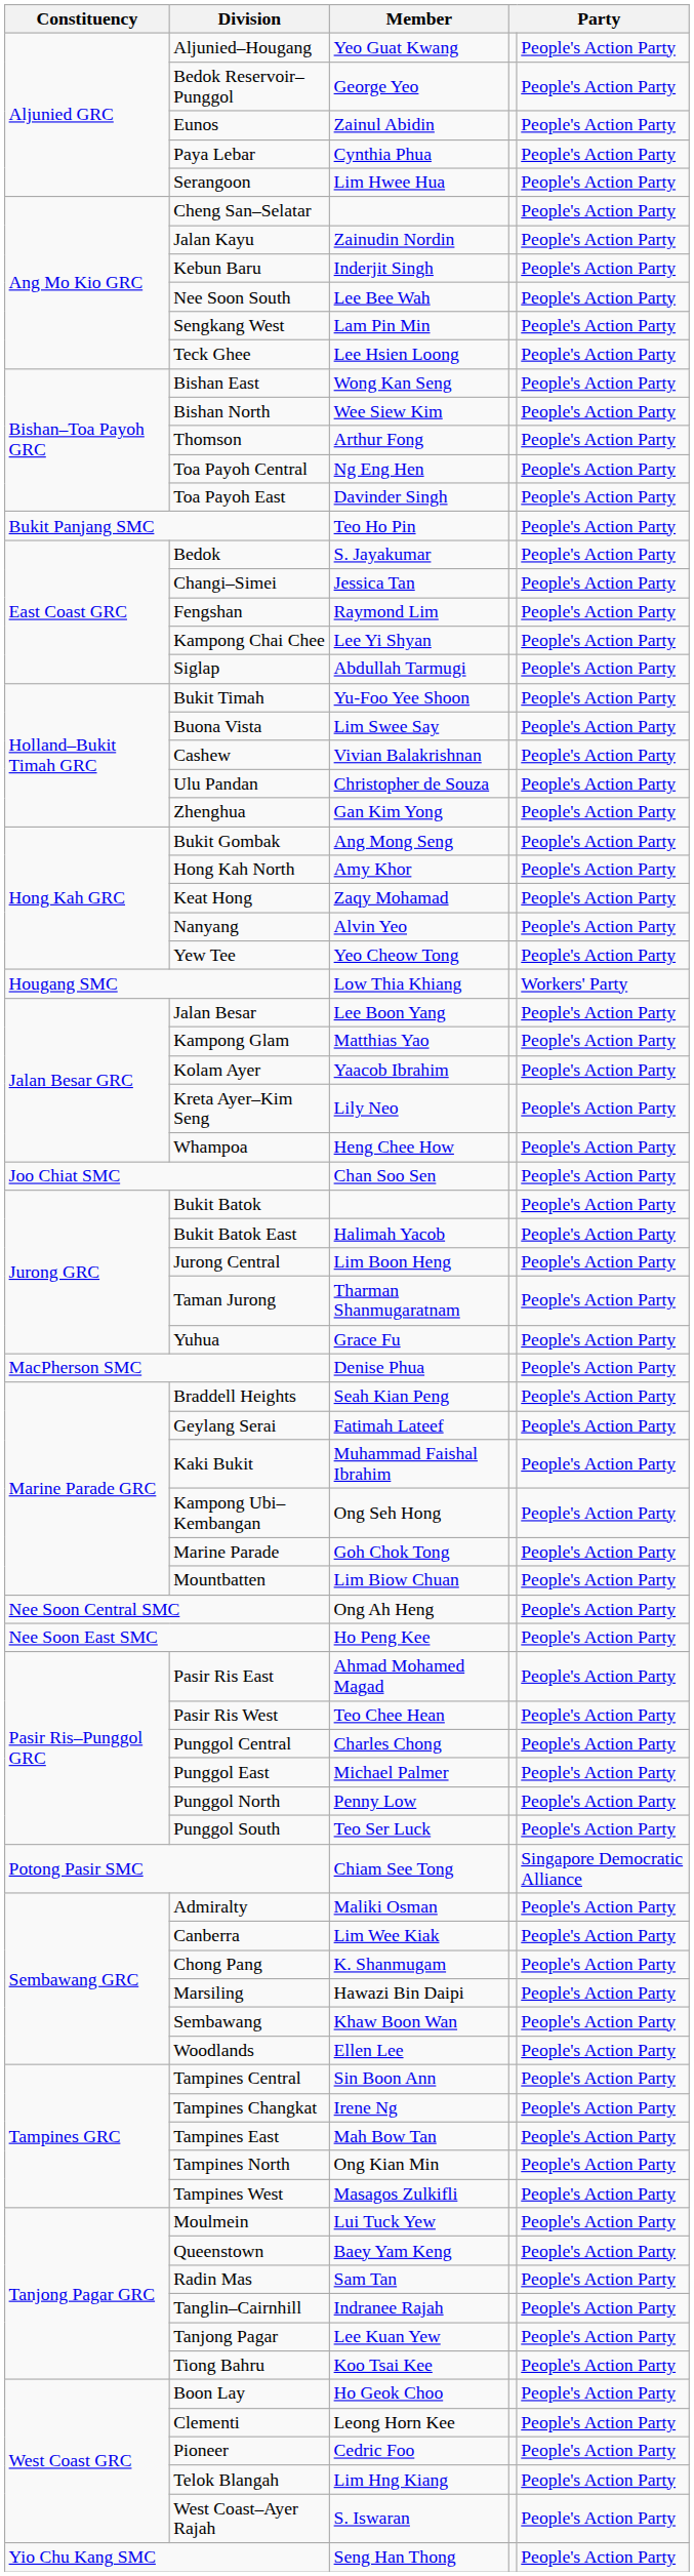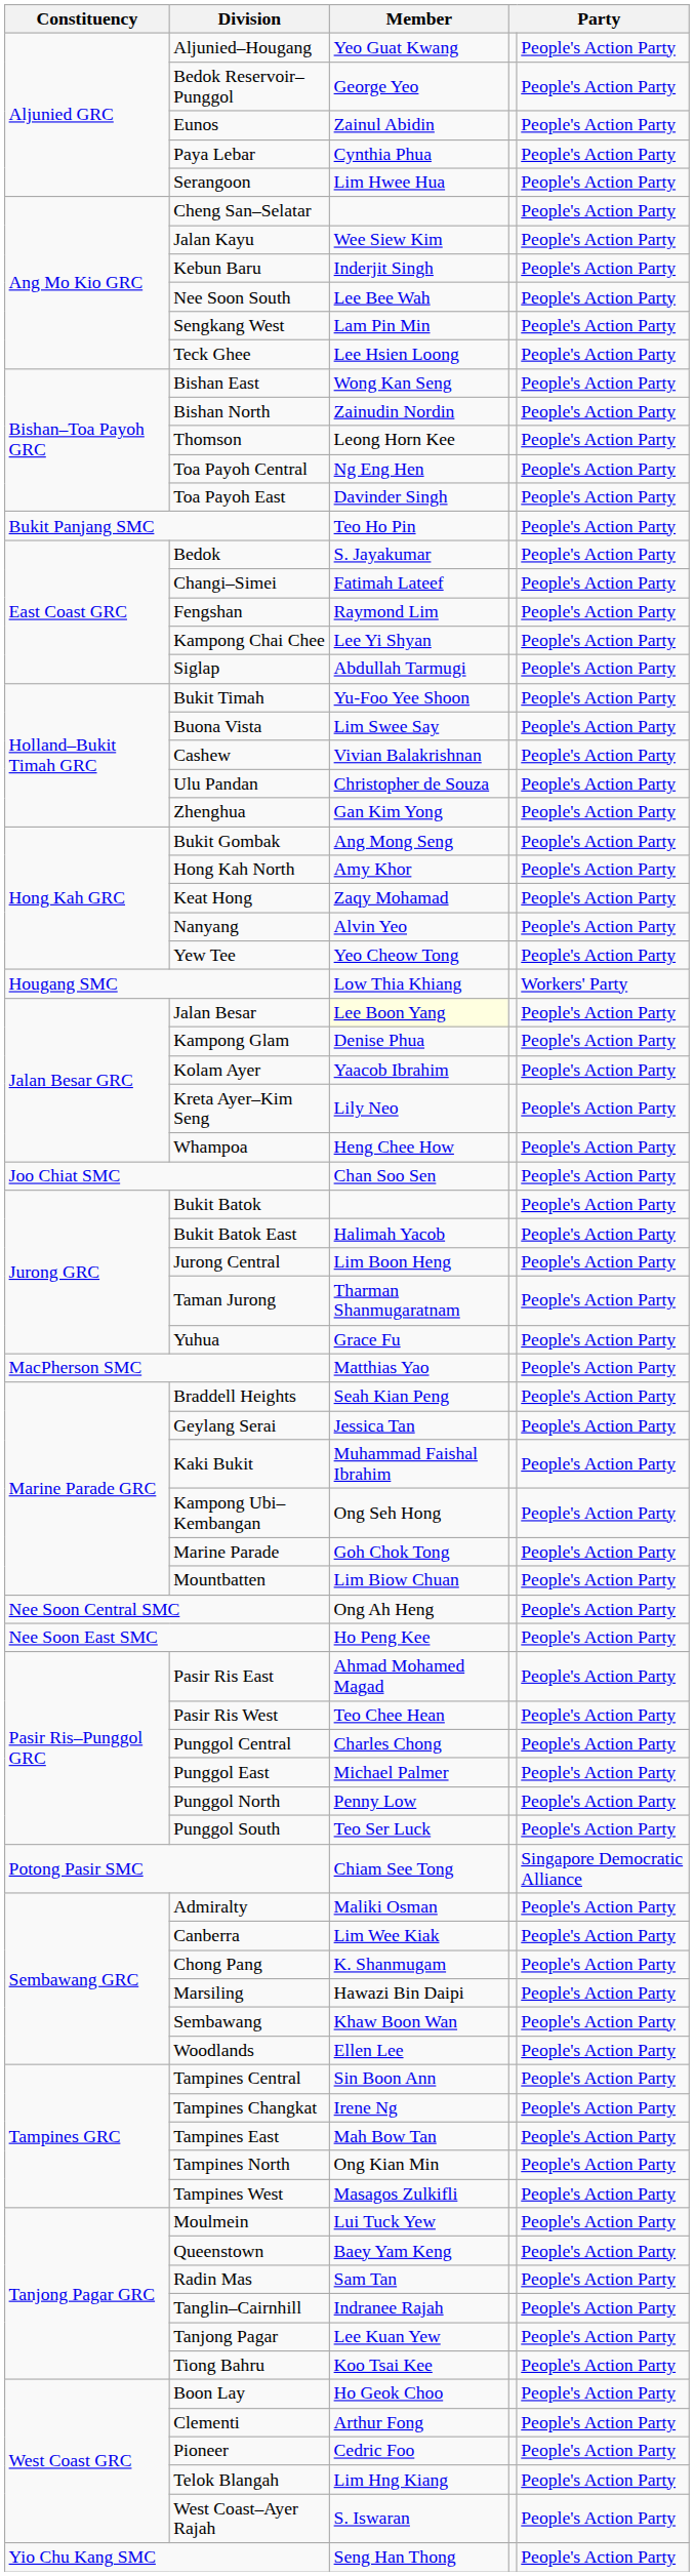 <table class="wikitable sortable">
 <tr>
 <th>Constituency</th>
 <th>Division</th>
 <th>Member</th>
 <th colspan="2">Party</th>
 </tr>
 <tr>
 <td rowspan="5"><a href='#'>Aljunied GRC</a></td>
 <td>Aljunied–Hougang</td>
 <td><a href='#'>Yeo Guat Kwang</a></td>
 <td></td>
 <td><a href='#'>People's Action Party</a></td>
 </tr>
 <tr>
 <td>Bedok Reservoir–Punggol</td>
 <td><a href='#'>George Yeo</a></td>
 <td></td>
 <td><a href='#'>People's Action Party</a></td>
 </tr>
 <tr>
 <td>Eunos</td>
 <td><a href='#'>Zainul Abidin</a></td>
 <td></td>
 <td><a href='#'>People's Action Party</a></td>
 </tr>
 <tr>
 <td>Paya Lebar</td>
 <td><a href='#'>Cynthia Phua</a></td>
 <td></td>
 <td><a href='#'>People's Action Party</a></td>
 </tr>
 <tr>
 <td>Serangoon</td>
 <td><a href='#'>Lim Hwee Hua</a></td>
 <td></td>
 <td><a href='#'>People's Action Party</a></td>
 </tr>
 <tr>
 <td rowspan="6"><a href='#'>Ang Mo Kio GRC</a></td>
 <td>Cheng San–Selatar</td>
 <td></td>
 <td></td>
 <td><a href='#'>People's Action Party</a></td>
 </tr>
 <tr>
 <td>Jalan Kayu</td>
-<td><a href='#'>Zainudin Nordin</a></td>
+<td><a href='#'>Wee Siew Kim</a></td>
 <td></td>
 <td><a href='#'>People's Action Party</a></td>
 </tr>
 <tr>
 <td>Kebun Baru</td>
 <td><a href='#'>Inderjit Singh</a></td>
 <td></td>
 <td><a href='#'>People's Action Party</a></td>
 </tr>
 <tr>
 <td>Nee Soon South</td>
 <td><a href='#'>Lee Bee Wah</a></td>
 <td></td>
 <td><a href='#'>People's Action Party</a></td>
 </tr>
 <tr>
 <td>Sengkang West</td>
 <td><a href='#'>Lam Pin Min</a></td>
 <td></td>
 <td><a href='#'>People's Action Party</a></td>
 </tr>
 <tr>
 <td>Teck Ghee</td>
 <td><a href='#'>Lee Hsien Loong</a></td>
 <td></td>
 <td><a href='#'>People's Action Party</a></td>
 </tr>
 <tr>
 <td rowspan="5"><a href='#'>Bishan–Toa Payoh GRC</a></td>
 <td>Bishan East</td>
 <td><a href='#'>Wong Kan Seng</a></td>
 <td></td>
 <td><a href='#'>People's Action Party</a></td>
 </tr>
 <tr>
 <td>Bishan North</td>
-<td><a href='#'>Wee Siew Kim</a></td>
+<td><a href='#'>Zainudin Nordin</a></td>
 <td></td>
 <td><a href='#'>People's Action Party</a></td>
 </tr>
 <tr>
 <td>Thomson</td>
-<td><a href='#'>Arthur Fong</a></td>
+<td>Leong Horn Kee</td>
 <td></td>
 <td><a href='#'>People's Action Party</a></td>
 </tr>
 <tr>
 <td>Toa Payoh Central</td>
 <td><a href='#'>Ng Eng Hen</a></td>
 <td></td>
 <td><a href='#'>People's Action Party</a></td>
 </tr>
 <tr>
 <td>Toa Payoh East</td>
 <td><a href='#'>Davinder Singh</a></td>
 <td></td>
 <td><a href='#'>People's Action Party</a></td>
 </tr>
 <tr>
 <td colspan="2"><a href='#'>Bukit Panjang SMC</a></td>
 <td><a href='#'>Teo Ho Pin</a></td>
 <td></td>
 <td><a href='#'>People's Action Party</a></td>
 </tr>
 <tr>
 <td rowspan="5"><a href='#'>East Coast GRC</a></td>
 <td>Bedok</td>
 <td><a href='#'>S. Jayakumar</a></td>
 <td></td>
 <td><a href='#'>People's Action Party</a></td>
 </tr>
 <tr>
 <td>Changi–Simei</td>
-<td><a href='#'>Jessica Tan</a></td>
+<td><a href='#'>Fatimah Lateef</a></td>
 <td></td>
 <td><a href='#'>People's Action Party</a></td>
 </tr>
 <tr>
 <td>Fengshan</td>
 <td><a href='#'>Raymond Lim</a></td>
 <td></td>
 <td><a href='#'>People's Action Party</a></td>
 </tr>
 <tr>
 <td>Kampong Chai Chee</td>
 <td><a href='#'>Lee Yi Shyan</a></td>
 <td></td>
 <td><a href='#'>People's Action Party</a></td>
 </tr>
 <tr>
 <td>Siglap</td>
 <td><a href='#'>Abdullah Tarmugi</a></td>
 <td></td>
 <td><a href='#'>People's Action Party</a></td>
 </tr>
 <tr>
 <td rowspan="5"><a href='#'>Holland–Bukit Timah GRC</a></td>
 <td>Bukit Timah</td>
 <td><a href='#'>Yu-Foo Yee Shoon</a></td>
 <td></td>
 <td><a href='#'>People's Action Party</a></td>
 </tr>
 <tr>
 <td>Buona Vista</td>
 <td><a href='#'>Lim Swee Say</a></td>
 <td></td>
 <td><a href='#'>People's Action Party</a></td>
 </tr>
 <tr>
 <td>Cashew</td>
 <td><a href='#'>Vivian Balakrishnan</a></td>
 <td></td>
 <td><a href='#'>People's Action Party</a></td>
 </tr>
 <tr>
 <td>Ulu Pandan</td>
 <td><a href='#'>Christopher de Souza</a></td>
 <td></td>
 <td><a href='#'>People's Action Party</a></td>
 </tr>
 <tr>
 <td>Zhenghua</td>
 <td><a href='#'>Gan Kim Yong</a></td>
 <td></td>
 <td><a href='#'>People's Action Party</a></td>
 </tr>
 <tr>
 <td rowspan="5"><a href='#'>Hong Kah GRC</a></td>
 <td>Bukit Gombak</td>
 <td><a href='#'>Ang Mong Seng</a></td>
 <td></td>
 <td><a href='#'>People's Action Party</a></td>
 </tr>
 <tr>
 <td>Hong Kah North</td>
 <td><a href='#'>Amy Khor</a></td>
 <td></td>
 <td><a href='#'>People's Action Party</a></td>
 </tr>
 <tr>
 <td>Keat Hong</td>
 <td><a href='#'>Zaqy Mohamad</a></td>
 <td></td>
 <td><a href='#'>People's Action Party</a></td>
 </tr>
 <tr>
 <td>Nanyang</td>
 <td><a href='#'>Alvin Yeo</a></td>
 <td></td>
 <td><a href='#'>People's Action Party</a></td>
 </tr>
 <tr>
 <td>Yew Tee</td>
 <td><a href='#'>Yeo Cheow Tong</a></td>
 <td></td>
 <td><a href='#'>People's Action Party</a></td>
 </tr>
 <tr>
 <td colspan="2"><a href='#'>Hougang SMC</a></td>
 <td><a href='#'>Low Thia Khiang</a></td>
 <td></td>
 <td><a href='#'>Workers' Party</a></td>
 </tr>
 <tr>
 <td rowspan="5"><a href='#'>Jalan Besar GRC</a></td>
 <td>Jalan Besar</td>
-<td><a href='#'>Lee Boon Yang</a></td>
+<td style="background: lightyellow;"><a href='#'>Lee Boon Yang</a></td>
 <td></td>
 <td><a href='#'>People's Action Party</a></td>
 </tr>
 <tr>
 <td>Kampong Glam</td>
-<td><a href='#'>Matthias Yao</a></td>
+<td><a href='#'>Denise Phua</a></td>
 <td></td>
 <td><a href='#'>People's Action Party</a></td>
 </tr>
 <tr>
 <td>Kolam Ayer</td>
 <td><a href='#'>Yaacob Ibrahim</a></td>
 <td></td>
 <td><a href='#'>People's Action Party</a></td>
 </tr>
 <tr>
 <td>Kreta Ayer–Kim Seng</td>
 <td><a href='#'>Lily Neo</a></td>
 <td></td>
 <td><a href='#'>People's Action Party</a></td>
 </tr>
 <tr>
 <td>Whampoa</td>
 <td><a href='#'>Heng Chee How</a></td>
 <td></td>
 <td><a href='#'>People's Action Party</a></td>
 </tr>
 <tr>
 <td colspan="2"><a href='#'>Joo Chiat SMC</a></td>
 <td><a href='#'>Chan Soo Sen</a></td>
 <td></td>
 <td><a href='#'>People's Action Party</a></td>
 </tr>
 <tr>
 <td rowspan="5"><a href='#'>Jurong GRC</a></td>
 <td>Bukit Batok</td>
 <td></td>
 <td></td>
 <td><a href='#'>People's Action Party</a></td>
 </tr>
 <tr>
 <td>Bukit Batok East</td>
 <td><a href='#'>Halimah Yacob</a></td>
 <td></td>
 <td><a href='#'>People's Action Party</a></td>
 </tr>
 <tr>
 <td>Jurong Central</td>
 <td><a href='#'>Lim Boon Heng</a></td>
 <td></td>
 <td><a href='#'>People's Action Party</a></td>
 </tr>
 <tr>
 <td>Taman Jurong</td>
 <td><a href='#'>Tharman Shanmugaratnam</a></td>
 <td></td>
 <td><a href='#'>People's Action Party</a></td>
 </tr>
 <tr>
 <td>Yuhua</td>
 <td><a href='#'>Grace Fu</a></td>
 <td></td>
 <td><a href='#'>People's Action Party</a></td>
 </tr>
 <tr>
 <td colspan="2"><a href='#'>MacPherson SMC</a></td>
-<td><a href='#'>Denise Phua</a></td>
+<td><a href='#'>Matthias Yao</a></td>
 <td></td>
 <td><a href='#'>People's Action Party</a></td>
 </tr>
 <tr>
 <td rowspan="6"><a href='#'>Marine Parade GRC</a></td>
 <td>Braddell Heights</td>
 <td><a href='#'>Seah Kian Peng</a></td>
 <td></td>
 <td><a href='#'>People's Action Party</a></td>
 </tr>
 <tr>
 <td>Geylang Serai</td>
-<td><a href='#'>Fatimah Lateef</a></td>
+<td><a href='#'>Jessica Tan</a></td>
 <td></td>
 <td><a href='#'>People's Action Party</a></td>
 </tr>
 <tr>
 <td>Kaki Bukit</td>
 <td><a href='#'>Muhammad Faishal Ibrahim</a></td>
 <td></td>
 <td><a href='#'>People's Action Party</a></td>
 </tr>
 <tr>
 <td>Kampong Ubi–Kembangan</td>
 <td>Ong Seh Hong</td>
 <td></td>
 <td><a href='#'>People's Action Party</a></td>
 </tr>
 <tr>
 <td>Marine Parade</td>
 <td><a href='#'>Goh Chok Tong</a></td>
 <td></td>
 <td><a href='#'>People's Action Party</a></td>
 </tr>
 <tr>
 <td>Mountbatten</td>
 <td><a href='#'>Lim Biow Chuan</a></td>
 <td></td>
 <td><a href='#'>People's Action Party</a></td>
 </tr>
 <tr>
 <td colspan="2"><a href='#'>Nee Soon Central SMC</a></td>
 <td>Ong Ah Heng</td>
 <td></td>
 <td><a href='#'>People's Action Party</a></td>
 </tr>
 <tr>
 <td colspan="2"><a href='#'>Nee Soon East SMC</a></td>
 <td><a href='#'>Ho Peng Kee</a></td>
 <td></td>
 <td><a href='#'>People's Action Party</a></td>
 </tr>
 <tr>
 <td rowspan="6"><a href='#'>Pasir Ris–Punggol GRC</a></td>
 <td>Pasir Ris East</td>
 <td><a href='#'>Ahmad Mohamed Magad</a></td>
 <td></td>
 <td><a href='#'>People's Action Party</a></td>
 </tr>
 <tr>
 <td>Pasir Ris West</td>
 <td><a href='#'>Teo Chee Hean</a></td>
 <td></td>
 <td><a href='#'>People's Action Party</a></td>
 </tr>
 <tr>
 <td>Punggol Central</td>
 <td><a href='#'>Charles Chong</a></td>
 <td></td>
 <td><a href='#'>People's Action Party</a></td>
 </tr>
 <tr>
 <td>Punggol East</td>
 <td><a href='#'>Michael Palmer</a></td>
 <td></td>
 <td><a href='#'>People's Action Party</a></td>
 </tr>
 <tr>
 <td>Punggol North</td>
 <td><a href='#'>Penny Low</a></td>
 <td></td>
 <td><a href='#'>People's Action Party</a></td>
 </tr>
 <tr>
 <td>Punggol South</td>
 <td><a href='#'>Teo Ser Luck</a></td>
 <td></td>
 <td><a href='#'>People's Action Party</a></td>
 </tr>
 <tr>
 <td colspan="2"><a href='#'>Potong Pasir SMC</a></td>
 <td><a href='#'>Chiam See Tong</a></td>
 <td></td>
 <td><a href='#'>Singapore Democratic Alliance</a></td>
 </tr>
 <tr>
 <td rowspan="6"><a href='#'>Sembawang GRC</a></td>
 <td>Admiralty</td>
 <td><a href='#'>Maliki Osman</a></td>
 <td></td>
 <td><a href='#'>People's Action Party</a></td>
 </tr>
 <tr>
 <td>Canberra</td>
 <td><a href='#'>Lim Wee Kiak</a></td>
 <td></td>
 <td><a href='#'>People's Action Party</a></td>
 </tr>
 <tr>
 <td>Chong Pang</td>
 <td><a href='#'>K. Shanmugam</a></td>
 <td></td>
 <td><a href='#'>People's Action Party</a></td>
 </tr>
 <tr>
 <td>Marsiling</td>
 <td>Hawazi Bin Daipi</td>
 <td></td>
 <td><a href='#'>People's Action Party</a></td>
 </tr>
 <tr>
 <td>Sembawang</td>
 <td><a href='#'>Khaw Boon Wan</a></td>
 <td></td>
 <td><a href='#'>People's Action Party</a></td>
 </tr>
 <tr>
 <td>Woodlands</td>
 <td><a href='#'>Ellen Lee</a></td>
 <td></td>
 <td><a href='#'>People's Action Party</a></td>
 </tr>
 <tr>
 <td rowspan="5"><a href='#'>Tampines GRC</a></td>
 <td>Tampines Central</td>
 <td><a href='#'>Sin Boon Ann</a></td>
 <td></td>
 <td><a href='#'>People's Action Party</a></td>
 </tr>
 <tr>
 <td>Tampines Changkat</td>
 <td><a href='#'>Irene Ng</a></td>
 <td></td>
 <td><a href='#'>People's Action Party</a></td>
 </tr>
 <tr>
 <td>Tampines East</td>
 <td><a href='#'>Mah Bow Tan</a></td>
 <td></td>
 <td><a href='#'>People's Action Party</a></td>
 </tr>
 <tr>
 <td>Tampines North</td>
 <td>Ong Kian Min</td>
 <td></td>
 <td><a href='#'>People's Action Party</a></td>
 </tr>
 <tr>
 <td>Tampines West</td>
 <td><a href='#'>Masagos Zulkifli</a></td>
 <td></td>
 <td><a href='#'>People's Action Party</a></td>
 </tr>
 <tr>
 <td rowspan="6"><a href='#'>Tanjong Pagar GRC</a></td>
 <td>Moulmein</td>
 <td><a href='#'>Lui Tuck Yew</a></td>
 <td></td>
 <td><a href='#'>People's Action Party</a></td>
 </tr>
 <tr>
 <td>Queenstown</td>
 <td><a href='#'>Baey Yam Keng</a></td>
 <td></td>
 <td><a href='#'>People's Action Party</a></td>
 </tr>
 <tr>
 <td>Radin Mas</td>
 <td><a href='#'>Sam Tan</a></td>
 <td></td>
 <td><a href='#'>People's Action Party</a></td>
 </tr>
 <tr>
 <td>Tanglin–Cairnhill</td>
 <td><a href='#'>Indranee Rajah</a></td>
 <td></td>
 <td><a href='#'>People's Action Party</a></td>
 </tr>
 <tr>
 <td>Tanjong Pagar</td>
 <td><a href='#'>Lee Kuan Yew</a></td>
 <td></td>
 <td><a href='#'>People's Action Party</a></td>
 </tr>
 <tr>
 <td>Tiong Bahru</td>
 <td><a href='#'>Koo Tsai Kee</a></td>
 <td></td>
 <td><a href='#'>People's Action Party</a></td>
 </tr>
 <tr>
 <td rowspan="5"><a href='#'>West Coast GRC</a></td>
 <td>Boon Lay</td>
 <td><a href='#'>Ho Geok Choo</a></td>
 <td></td>
 <td><a href='#'>People's Action Party</a></td>
 </tr>
 <tr>
 <td>Clementi</td>
-<td>Leong Horn Kee</td>
+<td><a href='#'>Arthur Fong</a></td>
 <td></td>
 <td><a href='#'>People's Action Party</a></td>
 </tr>
 <tr>
 <td>Pioneer</td>
 <td><a href='#'>Cedric Foo</a></td>
 <td></td>
 <td><a href='#'>People's Action Party</a></td>
 </tr>
 <tr>
 <td>Telok Blangah</td>
 <td><a href='#'>Lim Hng Kiang</a></td>
 <td></td>
 <td><a href='#'>People's Action Party</a></td>
 </tr>
 <tr>
 <td>West Coast–Ayer Rajah</td>
 <td><a href='#'>S. Iswaran</a></td>
 <td></td>
 <td><a href='#'>People's Action Party</a></td>
 </tr>
 <tr>
 <td colspan="2"><a href='#'>Yio Chu Kang SMC</a></td>
 <td><a href='#'>Seng Han Thong</a></td>
 <td></td>
 <td><a href='#'>People's Action Party</a></td>
 </tr>
 </table>
